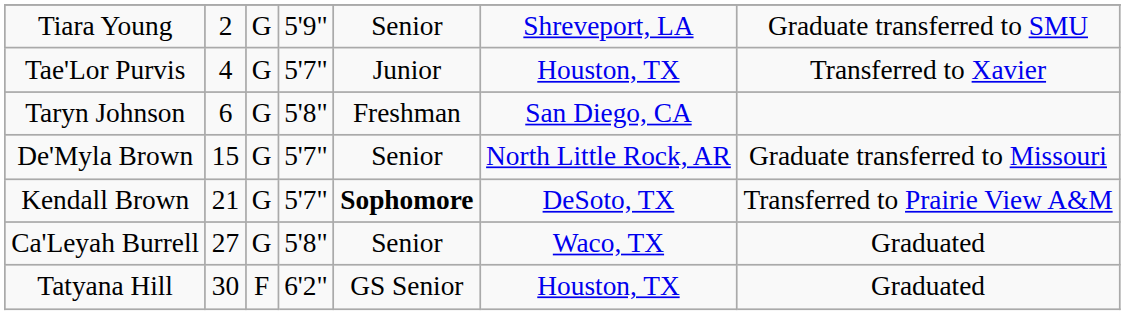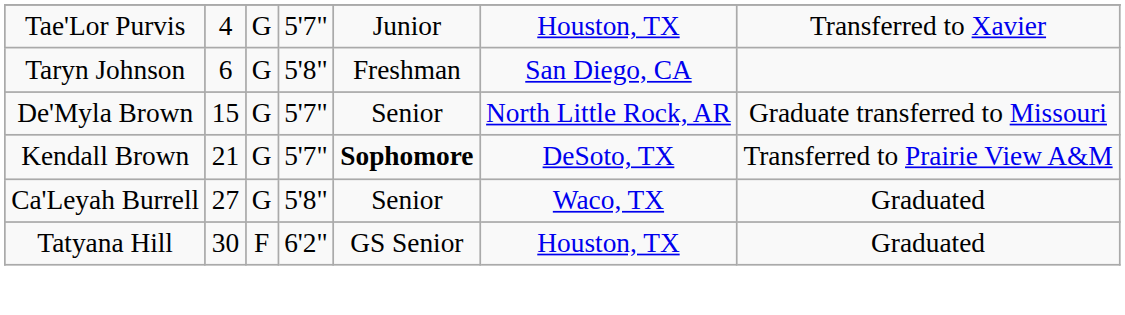 <table class="wikitable sortable" style="text-align: center">
 <tr align=center>
-</tr>
-<tr>
-<td>Tiara Young</td>
-<td>2</td>
-<td>G</td>
-<td>5'9"</td>
-<td>Senior</td>
-<td><a href='#'>Shreveport, LA</a></td>
-<td>Graduate transferred to <a href='#'>SMU</a></td>
 </tr>
 <tr>
 <td>Tae'Lor Purvis</td>
 <td>4</td>
 <td>G</td>
 <td>5'7"</td>
 <td>Junior</td>
 <td><a href='#'>Houston, TX</a></td>
 <td>Transferred to <a href='#'>Xavier</a></td>
 </tr>
 <tr>
 <td>Taryn Johnson</td>
 <td>6</td>
 <td>G</td>
 <td>5'8"</td>
 <td>Freshman</td>
 <td><a href='#'>San Diego, CA</a></td>
 <td></td>
 </tr>
 <tr>
 <td>De'Myla Brown</td>
 <td>15</td>
 <td>G</td>
 <td>5'7"</td>
 <td>Senior</td>
 <td><a href='#'>North Little Rock, AR</a></td>
 <td>Graduate transferred to <a href='#'>Missouri</a></td>
 </tr>
 <tr>
 <td>Kendall Brown</td>
 <td>21</td>
 <td>G</td>
 <td>5'7"</td>
 <td><strong>Sophomore</strong></td>
 <td><a href='#'>DeSoto, TX</a></td>
 <td>Transferred to <a href='#'>Prairie View A&M</a></td>
 </tr>
 <tr>
 <td>Ca'Leyah Burrell</td>
 <td>27</td>
 <td>G</td>
 <td>5'8"</td>
 <td>Senior</td>
 <td><a href='#'>Waco, TX</a></td>
 <td>Graduated</td>
 </tr>
 <tr>
 <td>Tatyana Hill</td>
 <td>30</td>
 <td>F</td>
 <td>6'2"</td>
 <td>GS Senior</td>
 <td><a href='#'>Houston, TX</a></td>
 <td>Graduated</td>
 </tr>
 </table>
